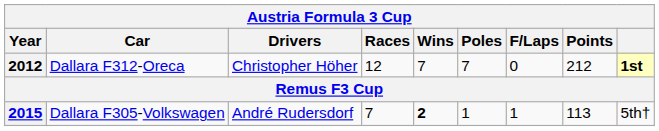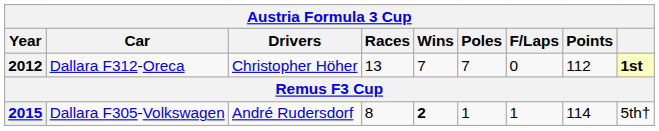 <table class="wikitable" style="font-size:85%">
 <tr>
 <th colspan="10" align="center"><a href='#'>Austria Formula 3 Cup</a></th>
 </tr>
 <tr>
 <th>Year</th>
 <th>Car</th>
 <th>Drivers</th>
 <th>Races</th>
 <th>Wins</th>
 <th>Poles</th>
 <th>F/Laps</th>
 <th>Points</th>
 <th></th>
 </tr>
 <tr>
 <th>2012</th>
 <td><a href='#'>Dallara F312</a>-<a href='#'>Oreca</a></td>
 <td> <a href='#'>Christopher Höher</a></td>
-<td>12</td>
+<td>13</td>
 <td>7</td>
 <td>7</td>
 <td>0</td>
-<td>212</td>
+<td>112</td>
 <td style="background:#FFFFBF;"><strong>1st</strong></td>
 </tr>
 <tr>
 <th colspan="10" align="center"><a href='#'>Remus F3 Cup</a></th>
 </tr>
 <tr>
 <th><a href='#'>2015</a></th>
 <td><a href='#'>Dallara F305</a>-<a href='#'>Volkswagen</a></td>
 <td> <a href='#'>André Rudersdorf</a></td>
-<td>7</td>
+<td>8</td>
 <td><strong>2</strong></td>
 <td>1</td>
 <td>1</td>
-<td>113</td>
+<td>114</td>
 <td>5th†</td>
 </tr>
 </table>
